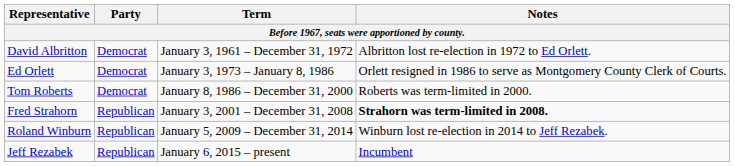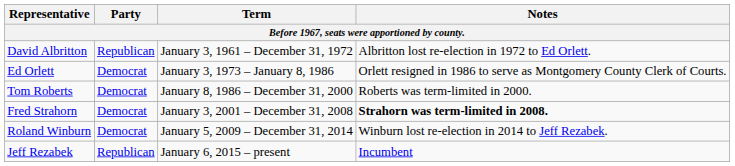 <table class=wikitable>
 <tr valign=bottom>
 <th>Representative</th>
 <th>Party</th>
 <th>Term</th>
 <th>Notes</th>
 </tr>
 <tr>
 <th colspan=5 style="font-size: 80%;"><em>Before 1967, seats were apportioned by county.</em></th>
 </tr>
 <tr>
 <td><a href='#'>David Albritton</a></td>
-<td><a href='#'>Democrat</a></td>
+<td><a href='#'>Republican</a></td>
 <td>January 3, 1961 – December 31, 1972</td>
 <td>Albritton lost re-election in 1972 to <a href='#'>Ed Orlett</a>.</td>
 </tr>
 <tr>
 <td><a href='#'>Ed Orlett</a></td>
 <td><a href='#'>Democrat</a></td>
 <td>January 3, 1973 – January 8, 1986</td>
 <td>Orlett resigned in 1986 to serve as Montgomery County Clerk of Courts.</td>
 </tr>
 <tr>
 <td><a href='#'>Tom Roberts</a></td>
 <td><a href='#'>Democrat</a></td>
 <td>January 8, 1986 – December 31, 2000</td>
 <td>Roberts was term-limited in 2000.</td>
 </tr>
 <tr>
 <td><a href='#'>Fred Strahorn</a></td>
-<td><a href='#'>Republican</a></td>
+<td><a href='#'>Democrat</a></td>
 <td>January 3, 2001 – December 31, 2008</td>
 <td><strong>Strahorn was term-limited in 2008.</strong></td>
 </tr>
 <tr>
 <td><a href='#'>Roland Winburn</a></td>
-<td><a href='#'>Republican</a></td>
+<td><a href='#'>Democrat</a></td>
 <td>January 5, 2009 – December 31, 2014</td>
 <td>Winburn lost re-election in 2014 to <a href='#'>Jeff Rezabek</a>.</td>
 </tr>
 <tr>
 <td><a href='#'>Jeff Rezabek</a></td>
 <td><a href='#'>Republican</a></td>
 <td>January 6, 2015 – present</td>
 <td><a href='#'>Incumbent</a></td>
 </tr>
 </table>
